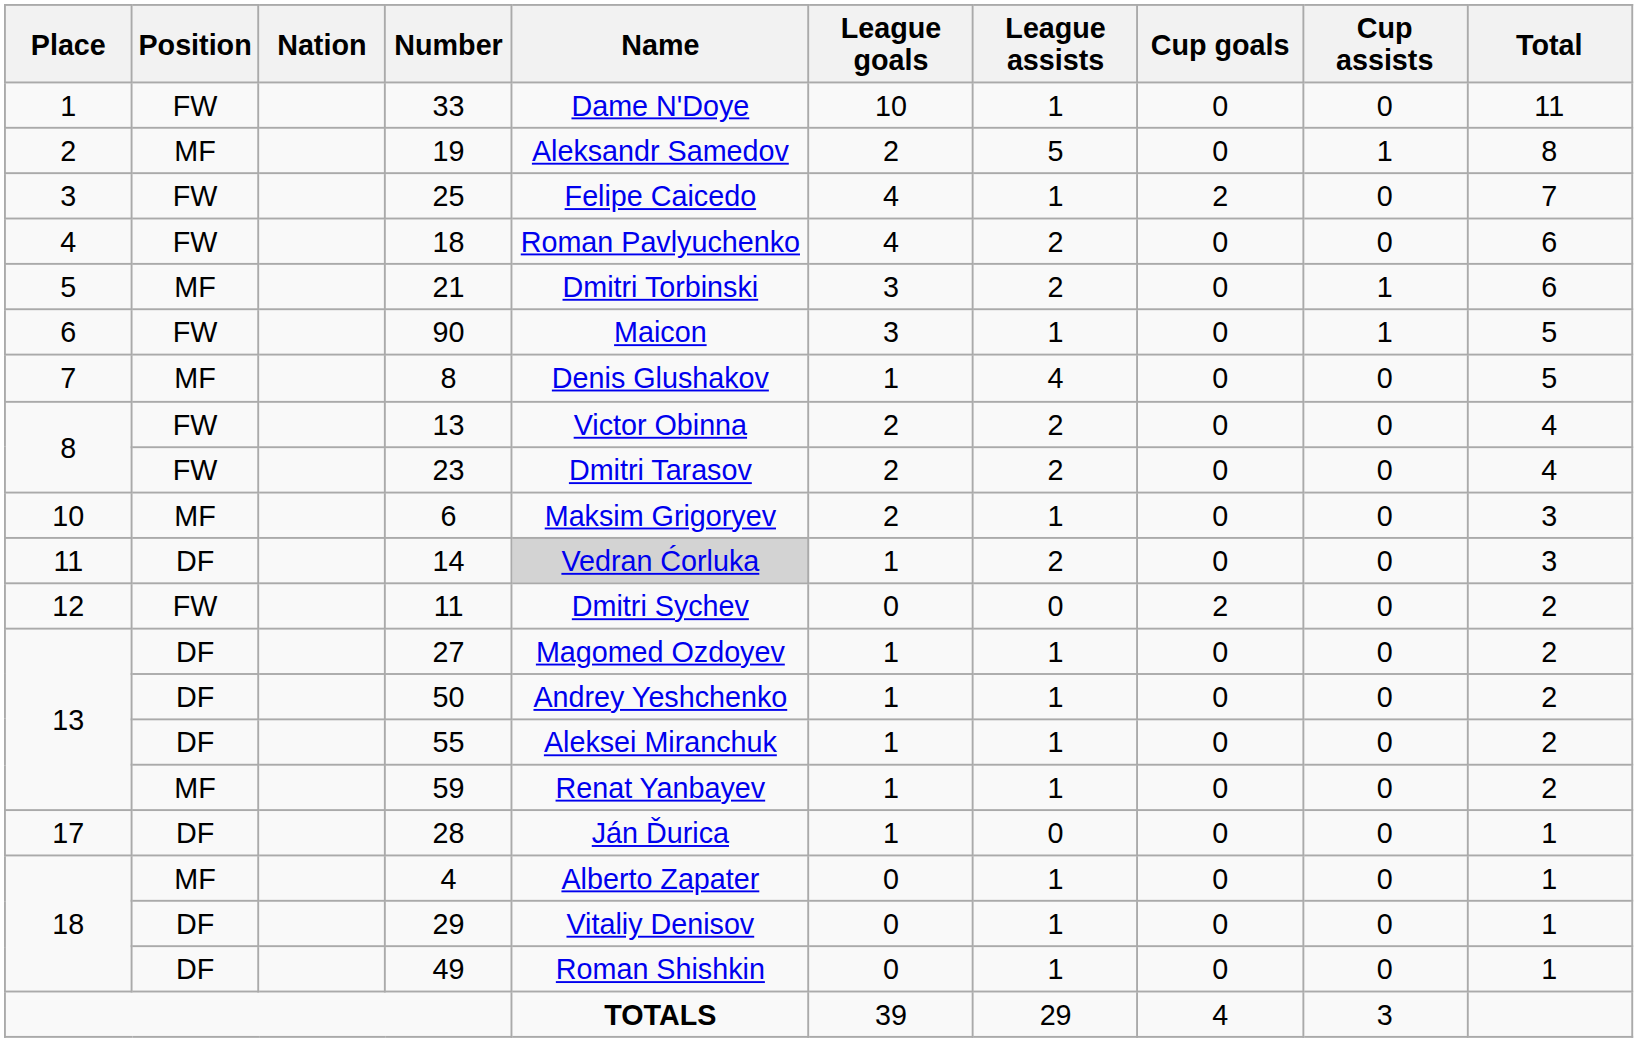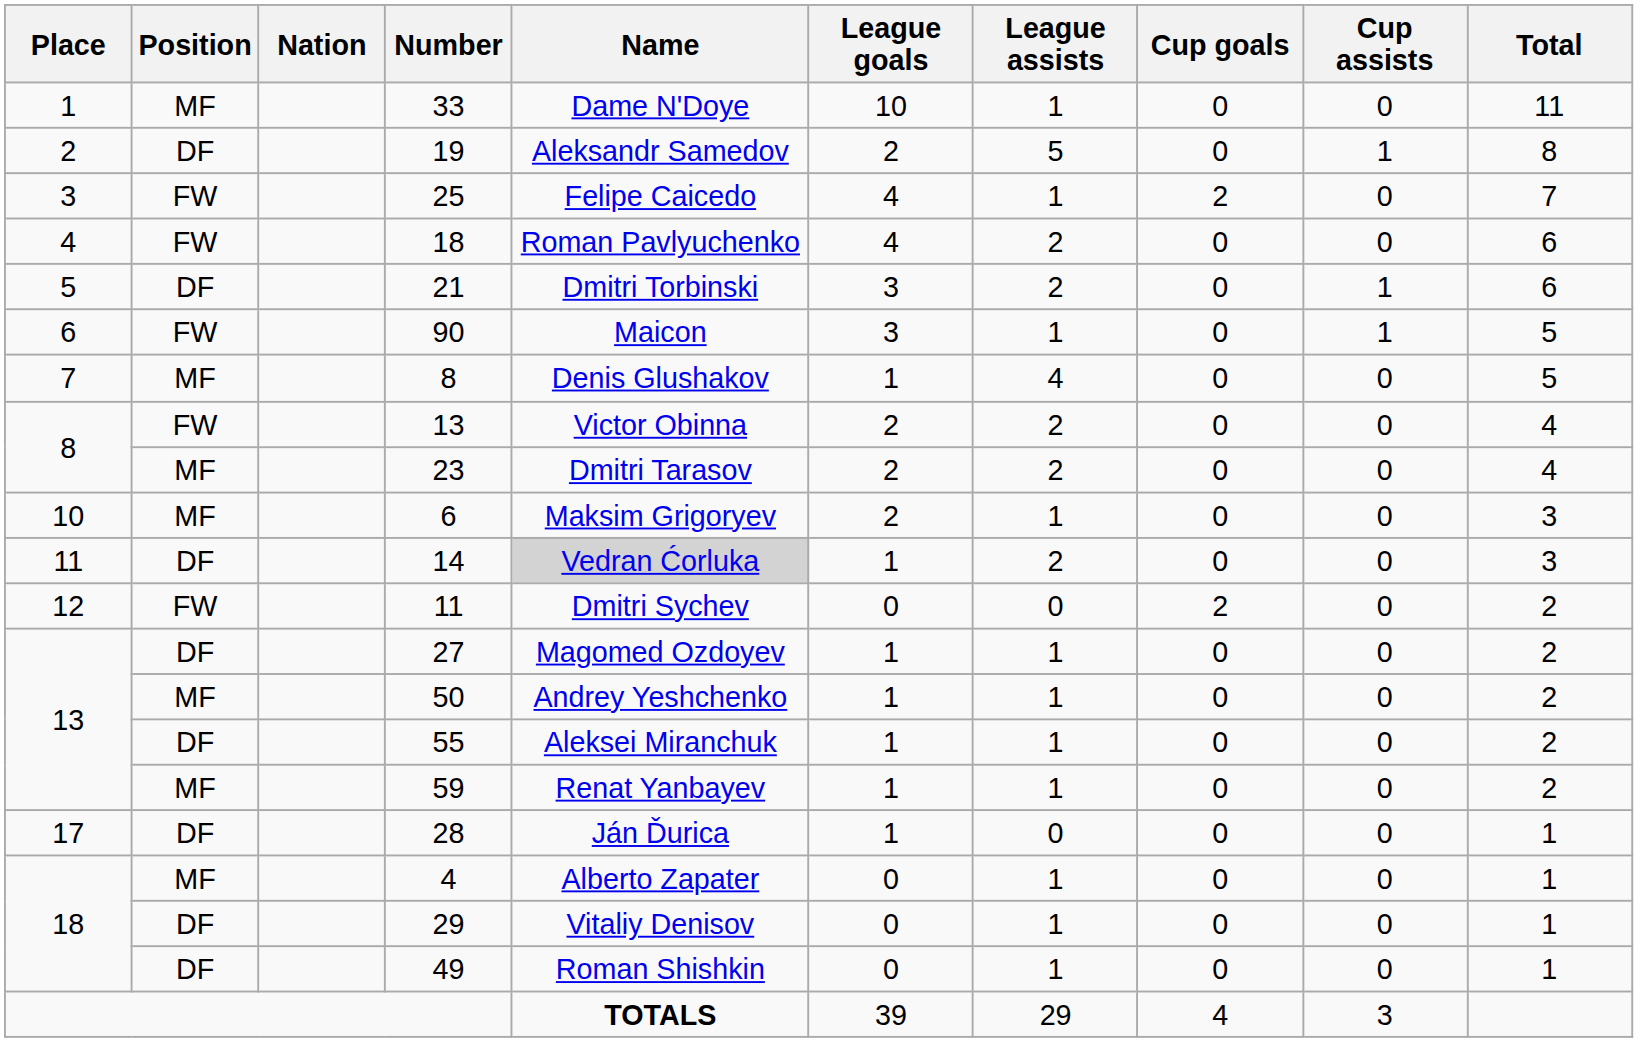 <table class="wikitable" style="font-size: 95%; text-align: center;">
 <tr>
 <th width=60>Place</th>
 <th width=60>Position</th>
 <th width=60>Nation</th>
 <th width=60>Number</th>
 <th width=150>Name</th>
 <th width=80>League goals</th>
 <th width=80>League assists</th>
 <th width=80>Cup goals</th>
 <th width=80>Cup assists</th>
 <th width=80>Total</th>
 </tr>
 <tr>
 <td>1</td>
-<td>FW</td>
+<td>MF</td>
 <td></td>
 <td>33</td>
 <td><a href='#'>Dame N'Doye</a></td>
 <td>10</td>
 <td>1</td>
 <td>0</td>
 <td>0</td>
 <td>11</td>
 </tr>
 <tr>
 <td>2</td>
-<td>MF</td>
+<td>DF</td>
 <td></td>
 <td>19</td>
 <td><a href='#'>Aleksandr Samedov</a></td>
 <td>2</td>
 <td>5</td>
 <td>0</td>
 <td>1</td>
 <td>8</td>
 </tr>
 <tr>
 <td>3</td>
 <td>FW</td>
 <td></td>
 <td>25</td>
 <td><a href='#'>Felipe Caicedo</a></td>
 <td>4</td>
 <td>1</td>
 <td>2</td>
 <td>0</td>
 <td>7</td>
 </tr>
 <tr>
 <td>4</td>
 <td>FW</td>
 <td></td>
 <td>18</td>
 <td><a href='#'>Roman Pavlyuchenko</a></td>
 <td>4</td>
 <td>2</td>
 <td>0</td>
 <td>0</td>
 <td>6</td>
 </tr>
 <tr>
 <td>5</td>
-<td>MF</td>
+<td>DF</td>
 <td></td>
 <td>21</td>
 <td><a href='#'>Dmitri Torbinski</a></td>
 <td>3</td>
 <td>2</td>
 <td>0</td>
 <td>1</td>
 <td>6</td>
 </tr>
 <tr>
 <td>6</td>
 <td>FW</td>
 <td></td>
 <td>90</td>
 <td><a href='#'>Maicon</a></td>
 <td>3</td>
 <td>1</td>
 <td>0</td>
 <td>1</td>
 <td>5</td>
 </tr>
 <tr>
 <td>7</td>
 <td>MF</td>
 <td></td>
 <td>8</td>
 <td><a href='#'>Denis Glushakov</a></td>
 <td>1</td>
 <td>4</td>
 <td>0</td>
 <td>0</td>
 <td>5</td>
 </tr>
 <tr>
 <td rowspan="2">8</td>
 <td>FW</td>
 <td></td>
 <td>13</td>
 <td><a href='#'>Victor Obinna</a></td>
 <td>2</td>
 <td>2</td>
 <td>0</td>
 <td>0</td>
 <td>4</td>
 </tr>
 <tr>
-<td>FW</td>
+<td>MF</td>
 <td></td>
 <td>23</td>
 <td><a href='#'>Dmitri Tarasov</a></td>
 <td>2</td>
 <td>2</td>
 <td>0</td>
 <td>0</td>
 <td>4</td>
 </tr>
 <tr>
 <td>10</td>
 <td>MF</td>
 <td></td>
 <td>6</td>
 <td><a href='#'>Maksim Grigoryev</a></td>
 <td>2</td>
 <td>1</td>
 <td>0</td>
 <td>0</td>
 <td>3</td>
 </tr>
 <tr>
 <td>11</td>
 <td>DF</td>
 <td></td>
 <td>14</td>
 <td style="background: lightgrey;"><a href='#'>Vedran Ćorluka</a></td>
 <td>1</td>
 <td>2</td>
 <td>0</td>
 <td>0</td>
 <td>3</td>
 </tr>
 <tr>
 <td>12</td>
 <td>FW</td>
 <td></td>
 <td>11</td>
 <td><a href='#'>Dmitri Sychev</a></td>
 <td>0</td>
 <td>0</td>
 <td>2</td>
 <td>0</td>
 <td>2</td>
 </tr>
 <tr>
 <td rowspan="4">13</td>
 <td>DF</td>
 <td></td>
 <td>27</td>
 <td><a href='#'>Magomed Ozdoyev</a></td>
 <td>1</td>
 <td>1</td>
 <td>0</td>
 <td>0</td>
 <td>2</td>
 </tr>
 <tr>
-<td>DF</td>
+<td>MF</td>
 <td></td>
 <td>50</td>
 <td><a href='#'>Andrey Yeshchenko</a></td>
 <td>1</td>
 <td>1</td>
 <td>0</td>
 <td>0</td>
 <td>2</td>
 </tr>
 <tr>
 <td>DF</td>
 <td></td>
 <td>55</td>
 <td><a href='#'>Aleksei Miranchuk</a></td>
 <td>1</td>
 <td>1</td>
 <td>0</td>
 <td>0</td>
 <td>2</td>
 </tr>
 <tr>
 <td>MF</td>
 <td></td>
 <td>59</td>
 <td><a href='#'>Renat Yanbayev</a></td>
 <td>1</td>
 <td>1</td>
 <td>0</td>
 <td>0</td>
 <td>2</td>
 </tr>
 <tr>
 <td>17</td>
 <td>DF</td>
 <td></td>
 <td>28</td>
 <td><a href='#'>Ján Ďurica</a></td>
 <td>1</td>
 <td>0</td>
 <td>0</td>
 <td>0</td>
 <td>1</td>
 </tr>
 <tr>
 <td rowspan="3">18</td>
 <td>MF</td>
 <td></td>
 <td>4</td>
 <td><a href='#'>Alberto Zapater</a></td>
 <td>0</td>
 <td>1</td>
 <td>0</td>
 <td>0</td>
 <td>1</td>
 </tr>
 <tr>
 <td>DF</td>
 <td></td>
 <td>29</td>
 <td><a href='#'>Vitaliy Denisov</a></td>
 <td>0</td>
 <td>1</td>
 <td>0</td>
 <td>0</td>
 <td>1</td>
 </tr>
 <tr>
 <td>DF</td>
 <td></td>
 <td>49</td>
 <td><a href='#'>Roman Shishkin</a></td>
 <td>0</td>
 <td>1</td>
 <td>0</td>
 <td>0</td>
 <td>1</td>
 </tr>
 <tr>
 <td colspan="4"></td>
 <td><strong>TOTALS</strong></td>
 <td>39</td>
 <td>29</td>
 <td>4</td>
 <td>3</td>
 <td></td>
 </tr>
 </table>
